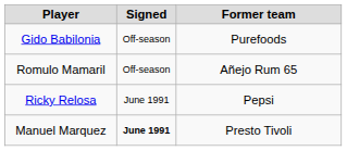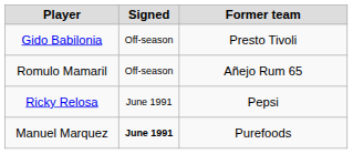 <table class="wikitable" style="text-align: center">
 <tr align="center" bgcolor="#dddddd">
 <td style="width:140px"><strong>Player</strong></td>
 <td style="width:70px"><strong>Signed</strong></td>
 <td style="width:210px"><strong>Former team</strong></td>
 </tr>
 <tr style="height:40px">
 <td><a href='#'>Gido Babilonia</a></td>
 <td style="font-size: 80%">Off-season</td>
-<td>Purefoods</td>
+<td>Presto Tivoli</td>
 </tr>
 <tr style="height:40px">
 <td>Romulo Mamaril</td>
 <td style="font-size: 80%">Off-season</td>
 <td>Añejo Rum 65</td>
 </tr>
 <tr style="height:40px">
 <td><a href='#'>Ricky Relosa</a></td>
 <td style="font-size: 80%">June 1991</td>
 <td>Pepsi</td>
 </tr>
 <tr style="height:40px">
 <td>Manuel Marquez</td>
 <td style="font-size: 80%"><strong>June 1991</strong></td>
-<td>Presto Tivoli</td>
+<td>Purefoods</td>
 </tr>
 </table>
